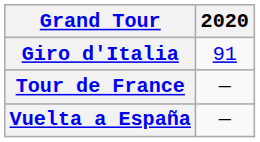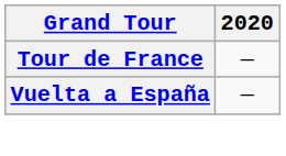 <table class="wikitable plainrowheaders">
 <tr>
 <th scope="col"><a href='#'>Grand Tour</a></th>
 <th scope="col">2020</th>
-</tr>
-<tr style="text-align:center;">
-<th scope="row"> <a href='#'>Giro d'Italia</a></th>
-<td><a href='#'>91</a></td>
 </tr>
 <tr style="text-align:center;">
 <th scope="row"> <a href='#'>Tour de France</a></th>
 <td>—</td>
 </tr>
 <tr style="text-align:center;">
 <th scope="row"> <a href='#'>Vuelta a España</a></th>
 <td>—</td>
 </tr>
 </table>
